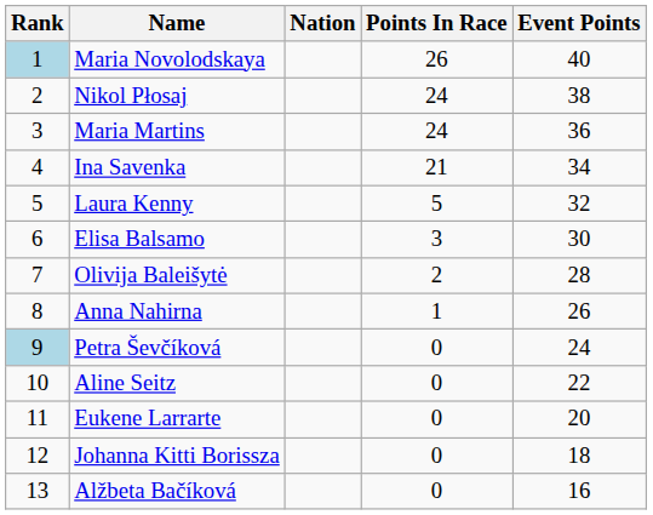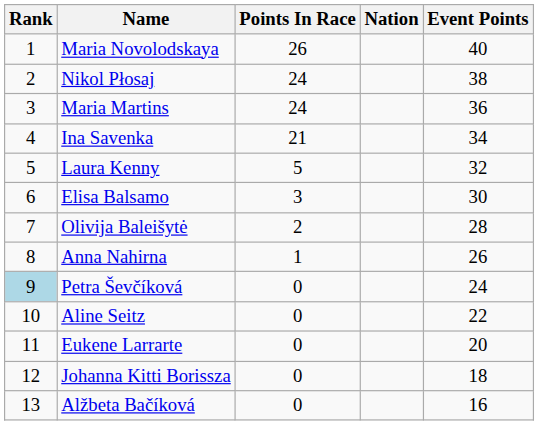 <table class="wikitable sortable" style="text-align:center">
 <tr>
 <th>Rank</th>
 <th>Name</th>
+<th>Points In Race</th>
 <th>Nation</th>
-<th>Points In Race</th>
 <th>Event Points</th>
 </tr>
 <tr>
-<td style="background: lightblue;">1</td>
+<td>1</td>
 <td align=left><a href='#'>Maria Novolodskaya</a></td>
+<td>26</td>
 <td align=left></td>
-<td>26</td>
 <td>40</td>
 </tr>
 <tr>
 <td>2</td>
 <td align=left><a href='#'>Nikol Płosaj</a></td>
+<td>24</td>
 <td align=left></td>
-<td>24</td>
 <td>38</td>
 </tr>
 <tr>
 <td>3</td>
 <td align=left><a href='#'>Maria Martins</a></td>
+<td>24</td>
 <td align=left></td>
-<td>24</td>
 <td>36</td>
 </tr>
 <tr>
 <td>4</td>
 <td align=left><a href='#'>Ina Savenka</a></td>
+<td>21</td>
 <td align=left></td>
-<td>21</td>
 <td>34</td>
 </tr>
 <tr>
 <td>5</td>
 <td align=left><a href='#'>Laura Kenny</a></td>
+<td>5</td>
 <td align=left></td>
-<td>5</td>
 <td>32</td>
 </tr>
 <tr>
 <td>6</td>
 <td align=left><a href='#'>Elisa Balsamo</a></td>
+<td>3</td>
 <td align=left></td>
-<td>3</td>
 <td>30</td>
 </tr>
 <tr>
 <td>7</td>
 <td align=left><a href='#'>Olivija Baleišytė</a></td>
+<td>2</td>
 <td align=left></td>
-<td>2</td>
 <td>28</td>
 </tr>
 <tr>
 <td>8</td>
 <td align=left><a href='#'>Anna Nahirna</a></td>
+<td>1</td>
 <td align=left></td>
-<td>1</td>
 <td>26</td>
 </tr>
 <tr>
 <td style="background: lightblue;">9</td>
 <td align=left><a href='#'>Petra Ševčíková</a></td>
+<td>0</td>
 <td align=left></td>
-<td>0</td>
 <td>24</td>
 </tr>
 <tr>
 <td>10</td>
 <td align=left><a href='#'>Aline Seitz</a></td>
+<td>0</td>
 <td align=left></td>
-<td>0</td>
 <td>22</td>
 </tr>
 <tr>
 <td>11</td>
 <td align=left><a href='#'>Eukene Larrarte</a></td>
+<td>0</td>
 <td align=left></td>
-<td>0</td>
 <td>20</td>
 </tr>
 <tr>
 <td>12</td>
 <td align=left><a href='#'>Johanna Kitti Borissza</a></td>
+<td>0</td>
 <td align=left></td>
-<td>0</td>
 <td>18</td>
 </tr>
 <tr>
 <td>13</td>
 <td align=left><a href='#'>Alžbeta Bačíková</a></td>
+<td>0</td>
 <td align=left></td>
-<td>0</td>
 <td>16</td>
 </tr>
 </table>
